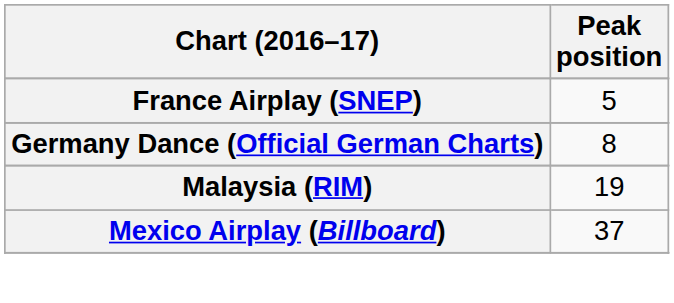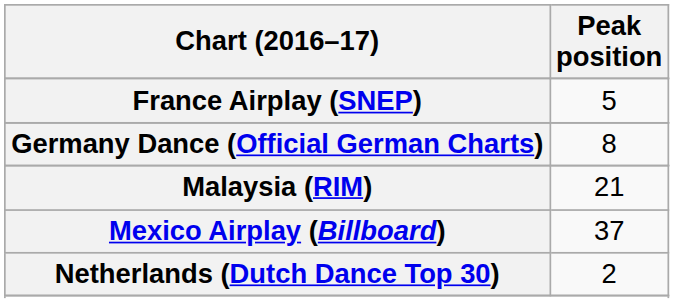 <table class="wikitable sortable plainrowheaders" style="text-align:center">
 <tr>
 <th>Chart (2016–17)</th>
 <th>Peak<br>position</th>
 </tr>
 <tr>
 </tr>
 <tr>
 </tr>
 <tr>
 </tr>
 <tr>
 </tr>
 <tr>
 </tr>
 <tr>
 </tr>
 <tr>
 </tr>
 <tr>
 </tr>
 <tr>
 </tr>
 <tr>
 </tr>
 <tr>
 <th scope="row">France Airplay (<a href='#'>SNEP</a>)</th>
 <td style="text-align:center;">5</td>
 </tr>
 <tr>
 </tr>
 <tr>
 <th scope="row">Germany Dance (<a href='#'>Official German Charts</a>)</th>
 <td>8</td>
 </tr>
 <tr>
 </tr>
 <tr>
 </tr>
 <tr>
 </tr>
 <tr>
 <th scope="row">Malaysia (<a href='#'>RIM</a>)</th>
-<td>19</td>
+<td>21</td>
 </tr>
 <tr>
 <th scope="row"><a href='#'>Mexico Airplay</a> (<em><a href='#'>Billboard</a></em>)</th>
 <td>37</td>
+</tr>
+<tr>
+<th scope="row">Netherlands (<a href='#'>Dutch Dance Top 30</a>)</th>
+<td>2</td>
 </tr>
 <tr>
 </tr>
 <tr>
 </tr>
 <tr>
 </tr>
 <tr>
 </tr>
 <tr>
 </tr>
 <tr>
 </tr>
 <tr>
 </tr>
 <tr>
 </tr>
 <tr>
 </tr>
 <tr>
 </tr>
 <tr>
 </tr>
 </table>
